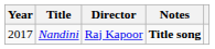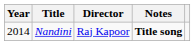 <table class="wikitable">
 <tr>
 <th><strong>Year</strong></th>
 <th><strong>Title</strong></th>
 <th><strong>Director</strong></th>
 <th>Notes</th>
 <th></th>
 </tr>
 <tr>
-<td>2017</td>
+<td>2014</td>
 <td><em><a href='#'>Nandini</a></em></td>
 <td><a href='#'>Raj Kapoor</a></td>
 <td><strong>Title song</strong></td>
 <td></td>
 </tr>
 </table>
